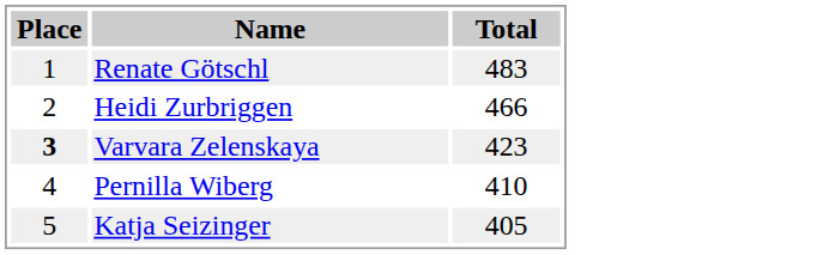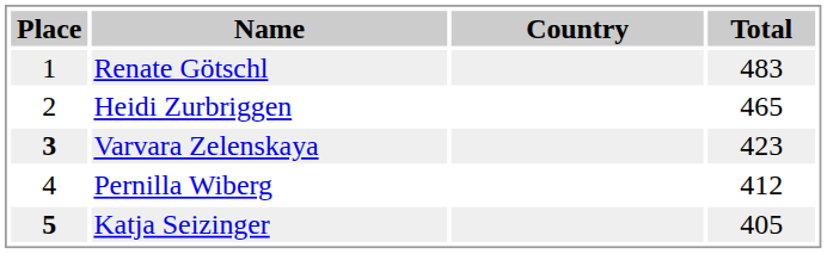 <table border="0" style="border: 1px solid #999; background-color:#FFFFFF; text-align:center; font-size:86%; line-height:15px;">
 <tr align="center" bgcolor="#CCCCCC">
 <th width=35>Place</th>
 <th width=170>Name</th>
+<th width=120>Country</th>
 <th width=50>Total</th>
 </tr>
 <tr bgcolor="#EFEFEF">
 <td>1</td>
 <td align="left"><a href='#'>Renate Götschl</a></td>
+<td align="left"></td>
 <td>483</td>
 </tr>
 <tr>
 <td>2</td>
 <td align="left"><a href='#'>Heidi Zurbriggen</a></td>
-<td>466</td>
+<td align="left"> </td>
+<td>465</td>
 </tr>
 <tr bgcolor="#EFEFEF">
 <td><strong>3</strong></td>
 <td align="left"><a href='#'>Varvara Zelenskaya</a></td>
+<td align="left"></td>
 <td>423</td>
 </tr>
 <tr>
 <td>4</td>
 <td align="left"><a href='#'>Pernilla Wiberg</a></td>
-<td>410</td>
+<td align="left"></td>
+<td>412</td>
 </tr>
 <tr bgcolor="#EFEFEF">
-<td>5</td>
+<td><strong>5</strong></td>
 <td align="left"><a href='#'>Katja Seizinger</a></td>
+<td align="left"></td>
 <td>405</td>
 </tr>
 </table>
